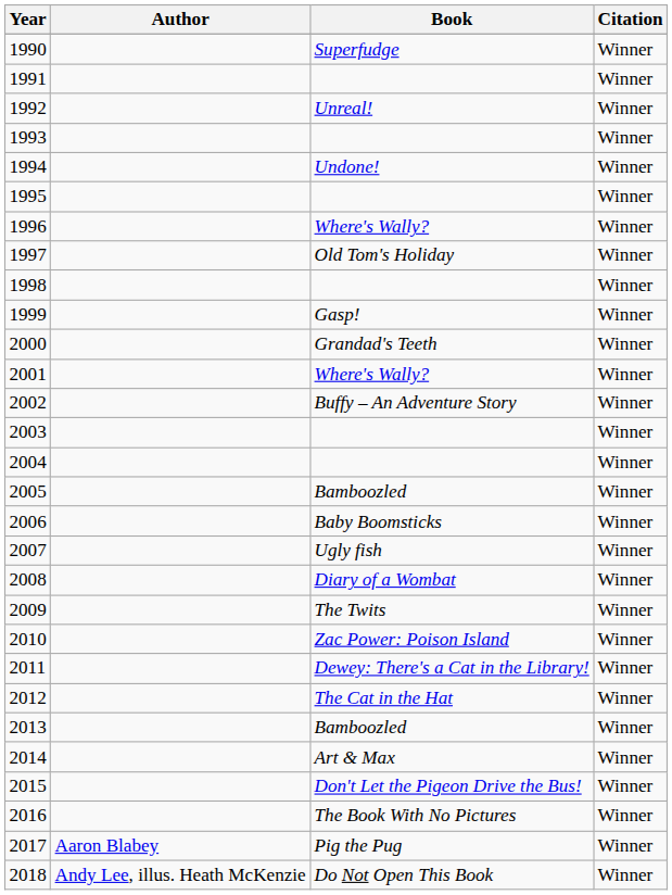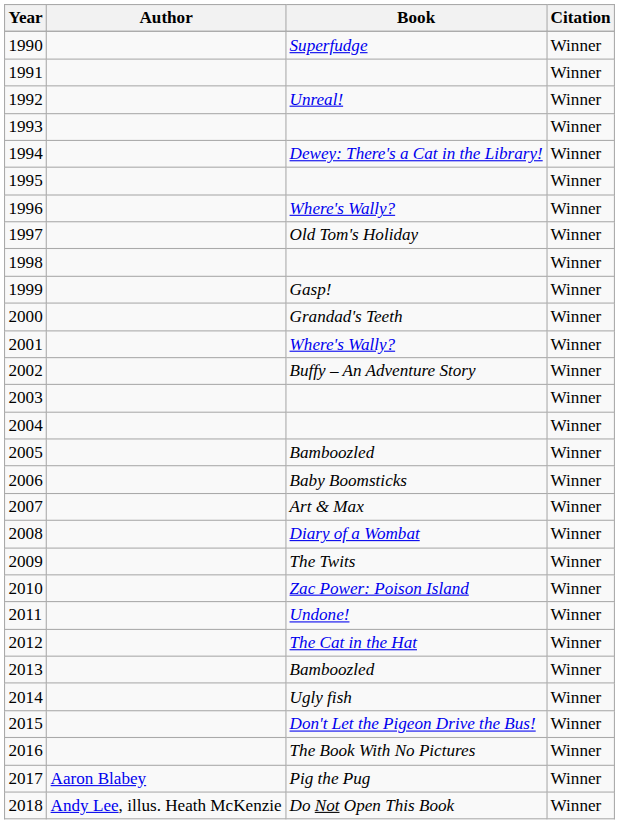 <table class="sortable wikitable">
 <tr>
 <th>Year</th>
 <th>Author</th>
 <th>Book</th>
 <th>Citation</th>
 </tr>
 <tr style="background:LemonChiffon; color:black">
 </tr>
 <tr>
 <td>1990</td>
 <td></td>
 <td><em><a href='#'>Superfudge</a></em></td>
 <td>Winner</td>
 </tr>
 <tr>
 <td>1991</td>
 <td></td>
 <td></td>
 <td>Winner</td>
 </tr>
 <tr>
 <td>1992</td>
 <td></td>
 <td><em><a href='#'>Unreal!</a></em></td>
 <td>Winner</td>
 </tr>
 <tr>
 <td>1993</td>
 <td></td>
 <td></td>
 <td>Winner</td>
 </tr>
 <tr>
 <td>1994</td>
 <td></td>
-<td><em><a href='#'>Undone!</a></em></td>
+<td><em><a href='#'>Dewey: There's a Cat in the Library!</a></em></td>
 <td>Winner</td>
 </tr>
 <tr>
 <td>1995</td>
 <td></td>
 <td></td>
 <td>Winner</td>
 </tr>
 <tr>
 <td>1996</td>
 <td></td>
 <td><em><a href='#'>Where's Wally?</a></em></td>
 <td>Winner</td>
 </tr>
 <tr>
 <td>1997</td>
 <td></td>
 <td><em>Old Tom's Holiday</em></td>
 <td>Winner</td>
 </tr>
 <tr>
 <td>1998</td>
 <td></td>
 <td></td>
 <td>Winner</td>
 </tr>
 <tr>
 <td>1999</td>
 <td></td>
 <td><em>Gasp!</em></td>
 <td>Winner</td>
 </tr>
 <tr>
 <td>2000</td>
 <td></td>
 <td><em>Grandad's Teeth</em></td>
 <td>Winner</td>
 </tr>
 <tr>
 <td>2001</td>
 <td></td>
 <td><em><a href='#'>Where's Wally?</a></em></td>
 <td>Winner</td>
 </tr>
 <tr>
 <td>2002</td>
 <td></td>
 <td><em>Buffy – An Adventure Story</em></td>
 <td>Winner</td>
 </tr>
 <tr>
 <td>2003</td>
 <td></td>
 <td></td>
 <td>Winner</td>
 </tr>
 <tr>
 <td>2004</td>
 <td></td>
 <td></td>
 <td>Winner</td>
 </tr>
 <tr>
 <td>2005</td>
 <td></td>
 <td><em>Bamboozled</em></td>
 <td>Winner</td>
 </tr>
 <tr>
 <td>2006</td>
 <td></td>
 <td><em>Baby Boomsticks</em></td>
 <td>Winner</td>
 </tr>
 <tr>
 <td>2007</td>
 <td></td>
-<td><em>Ugly fish</em></td>
+<td><em>Art & Max</em></td>
 <td>Winner</td>
 </tr>
 <tr>
 <td>2008</td>
 <td></td>
 <td><em><a href='#'>Diary of a Wombat</a></em></td>
 <td>Winner</td>
 </tr>
 <tr>
 <td>2009</td>
 <td></td>
 <td><em>The Twits</em></td>
 <td>Winner</td>
 </tr>
 <tr>
 <td>2010</td>
 <td></td>
 <td><em><a href='#'>Zac Power: Poison Island</a></em></td>
 <td>Winner</td>
 </tr>
 <tr>
 <td>2011</td>
 <td></td>
-<td><em><a href='#'>Dewey: There's a Cat in the Library!</a></em></td>
+<td><em><a href='#'>Undone!</a></em></td>
 <td>Winner</td>
 </tr>
 <tr>
 <td>2012</td>
 <td></td>
 <td><em><a href='#'>The Cat in the Hat</a></em></td>
 <td>Winner</td>
 </tr>
 <tr>
 <td>2013</td>
 <td></td>
 <td><em>Bamboozled</em></td>
 <td>Winner</td>
 </tr>
 <tr>
 <td>2014</td>
 <td></td>
-<td><em>Art & Max</em></td>
+<td><em>Ugly fish</em></td>
 <td>Winner</td>
 </tr>
 <tr>
 <td>2015</td>
 <td></td>
 <td><em><a href='#'>Don't Let the Pigeon Drive the Bus!</a></em></td>
 <td>Winner</td>
 </tr>
 <tr>
 <td>2016</td>
 <td></td>
 <td><em>The Book With No Pictures</em></td>
 <td>Winner</td>
 </tr>
 <tr>
 <td>2017</td>
 <td><a href='#'>Aaron Blabey</a></td>
 <td><em>Pig the Pug</em></td>
 <td>Winner</td>
 </tr>
 <tr>
 <td>2018</td>
 <td><a href='#'>Andy Lee</a>, illus. Heath McKenzie</td>
 <td><em>Do <u>Not</u> Open This Book</em></td>
 <td>Winner</td>
 </tr>
 </table>
